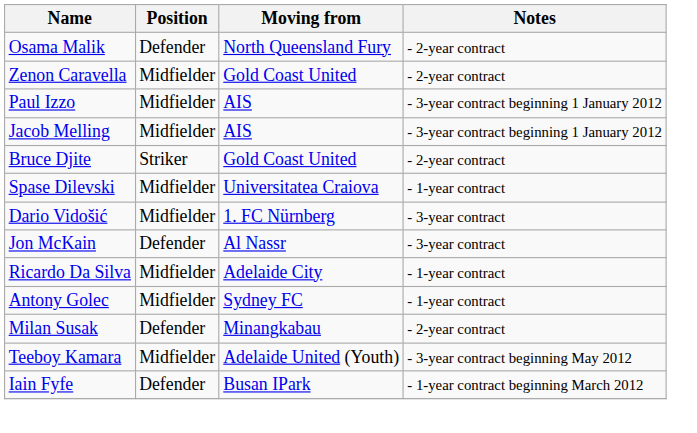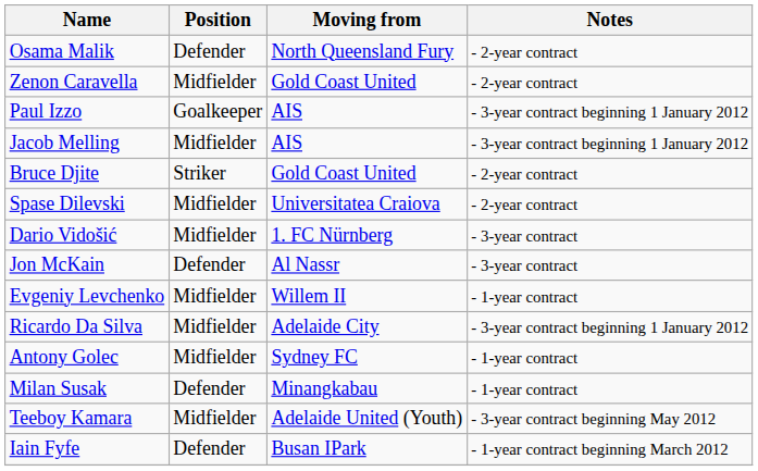 <table class="wikitable">
 <tr>
 <th>Name</th>
 <th>Position</th>
 <th>Moving from</th>
 <th>Notes</th>
 </tr>
 <tr>
 <td> <a href='#'>Osama Malik</a></td>
 <td>Defender</td>
 <td> <a href='#'>North Queensland Fury</a></td>
 <td><small>- 2-year contract</small></td>
 </tr>
 <tr>
 <td> <a href='#'>Zenon Caravella</a></td>
 <td>Midfielder</td>
 <td> <a href='#'>Gold Coast United</a></td>
 <td><small>- 2-year contract</small></td>
 </tr>
 <tr>
 <td> <a href='#'>Paul Izzo</a></td>
-<td>Midfielder</td>
+<td>Goalkeeper</td>
 <td> <a href='#'>AIS</a></td>
 <td><small>- 3-year contract beginning 1 January 2012</small></td>
 </tr>
 <tr>
 <td> <a href='#'>Jacob Melling</a></td>
 <td>Midfielder</td>
 <td> <a href='#'>AIS</a></td>
 <td><small>- 3-year contract beginning 1 January 2012</small></td>
 </tr>
 <tr>
 <td> <a href='#'>Bruce Djite</a></td>
 <td>Striker</td>
 <td> <a href='#'>Gold Coast United</a></td>
 <td><small>- 2-year contract</small></td>
 </tr>
 <tr>
 <td> <a href='#'>Spase Dilevski</a></td>
 <td>Midfielder</td>
 <td> <a href='#'>Universitatea Craiova</a></td>
-<td><small>- 1-year contract</small></td>
+<td><small>- 2-year contract</small></td>
 </tr>
 <tr>
 <td> <a href='#'>Dario Vidošić</a></td>
 <td>Midfielder</td>
 <td> <a href='#'>1. FC Nürnberg</a></td>
 <td><small>- 3-year contract</small></td>
 </tr>
 <tr>
 <td> <a href='#'>Jon McKain</a></td>
 <td>Defender</td>
 <td> <a href='#'>Al Nassr</a></td>
 <td><small>- 3-year contract</small></td>
 </tr>
 <tr>
+<td> <a href='#'>Evgeniy Levchenko</a></td>
+<td>Midfielder</td>
+<td> <a href='#'>Willem II</a></td>
+<td><small>- 1-year contract</small></td>
+</tr>
+<tr>
 <td> <a href='#'>Ricardo Da Silva</a></td>
 <td>Midfielder</td>
 <td> <a href='#'>Adelaide City</a></td>
-<td><small>- 1-year contract</small></td>
+<td><small>- 3-year contract beginning 1 January 2012</small></td>
 </tr>
 <tr>
 <td> <a href='#'>Antony Golec</a></td>
 <td>Midfielder</td>
 <td> <a href='#'>Sydney FC</a></td>
 <td><small>- 1-year contract</small></td>
 </tr>
 <tr>
 <td> <a href='#'>Milan Susak</a></td>
 <td>Defender</td>
 <td> <a href='#'>Minangkabau</a></td>
-<td><small>- 2-year contract</small></td>
+<td><small>- 1-year contract</small></td>
 </tr>
 <tr>
 <td> <a href='#'>Teeboy Kamara</a></td>
 <td>Midfielder</td>
 <td> <a href='#'>Adelaide United</a> (Youth)</td>
 <td><small>- 3-year contract beginning May 2012</small></td>
 </tr>
 <tr>
 <td> <a href='#'>Iain Fyfe</a></td>
 <td>Defender</td>
 <td> <a href='#'>Busan IPark</a></td>
 <td><small>- 1-year contract beginning March 2012</small></td>
 </tr>
 <tr>
 </tr>
 </table>
